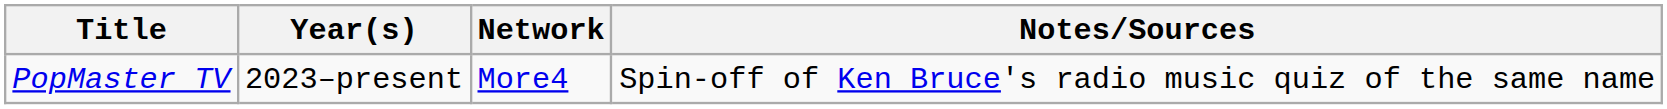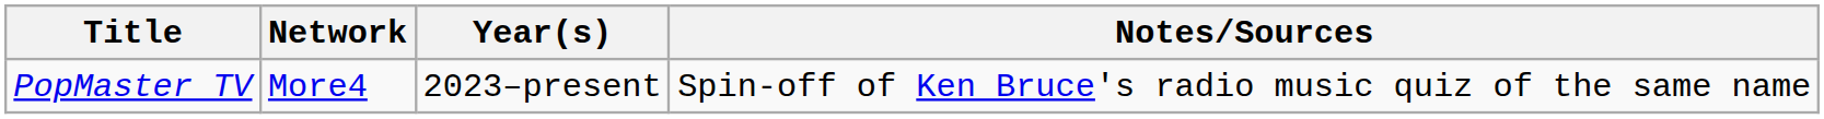 <table class="wikitable sortable">
 <tr>
 <th>Title</th>
+<th>Network</th>
 <th>Year(s)</th>
-<th>Network</th>
 <th>Notes/Sources</th>
 </tr>
 <tr>
 <td><em><a href='#'>PopMaster TV</a></em></td>
+<td><a href='#'>More4</a></td>
 <td>2023–present</td>
-<td><a href='#'>More4</a></td>
 <td>Spin-off of <a href='#'>Ken Bruce</a>'s radio music quiz of the same name</td>
 </tr>
 </table>
